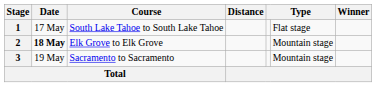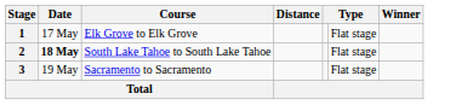 <table class=wikitable>
 <tr>
 <th>Stage</th>
 <th>Date</th>
 <th>Course</th>
 <th>Distance</th>
 <th colspan=2>Type</th>
 <th>Winner</th>
 </tr>
 <tr>
 <th align=center>1</th>
 <td align=center>17 May</td>
-<td><a href='#'>South Lake Tahoe</a> to South Lake Tahoe</td>
+<td><a href='#'>Elk Grove</a> to Elk Grove</td>
 <td align=center></td>
 <td align=center></td>
 <td>Flat stage</td>
 <td></td>
 </tr>
 <tr>
 <th align=center>2</th>
 <td align=center><strong>18 May</strong></td>
-<td><a href='#'>Elk Grove</a> to Elk Grove</td>
+<td><a href='#'>South Lake Tahoe</a> to South Lake Tahoe</td>
 <td align=center></td>
 <td align=center></td>
-<td>Mountain stage</td>
+<td>Flat stage</td>
 <td></td>
 </tr>
 <tr>
 <th align=center>3</th>
 <td align=center>19 May</td>
 <td><a href='#'>Sacramento</a> to Sacramento</td>
 <td align=center></td>
 <td align=center></td>
-<td>Mountain stage</td>
+<td>Flat stage</td>
 <td></td>
 </tr>
 <tr>
 <th colspan=3>Total</th>
 <th colspan=5></th>
 </tr>
 </table>
